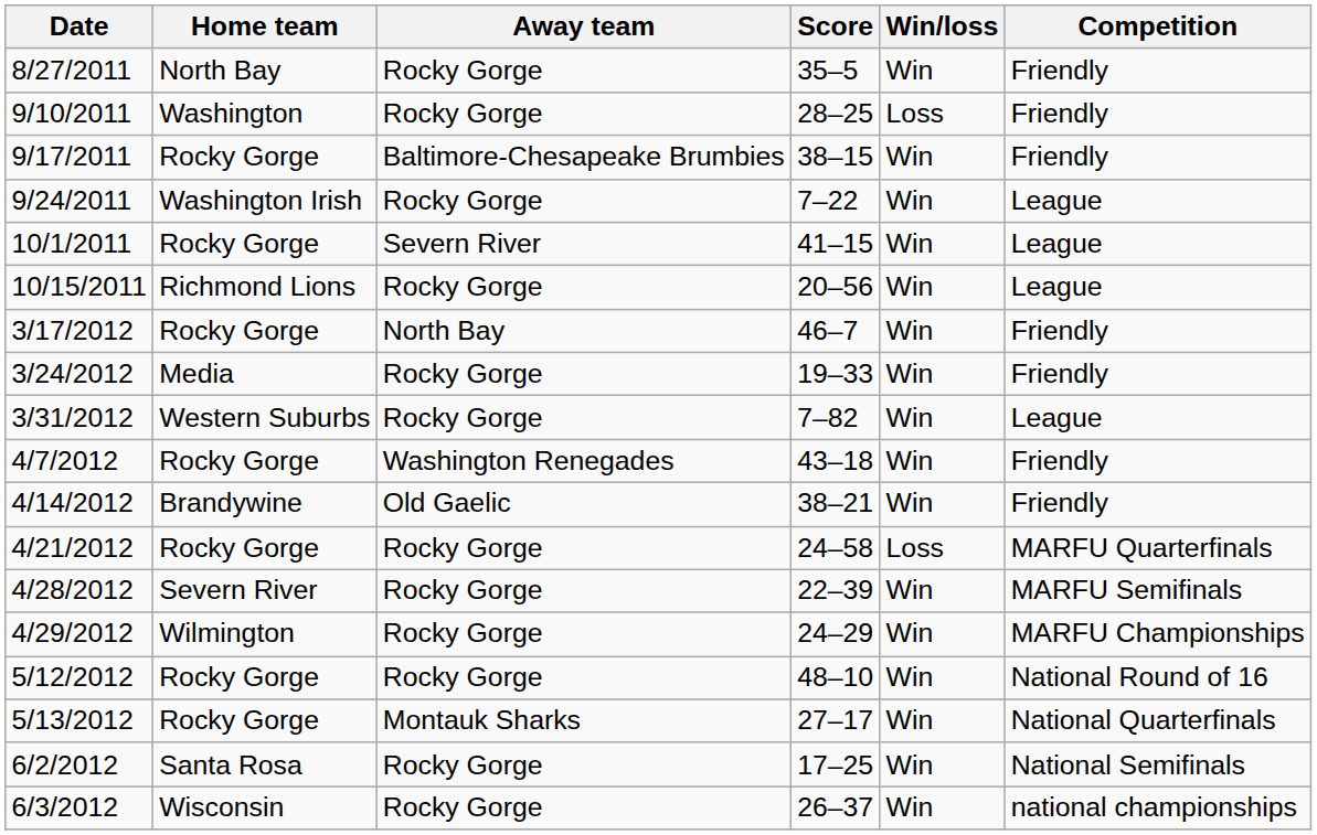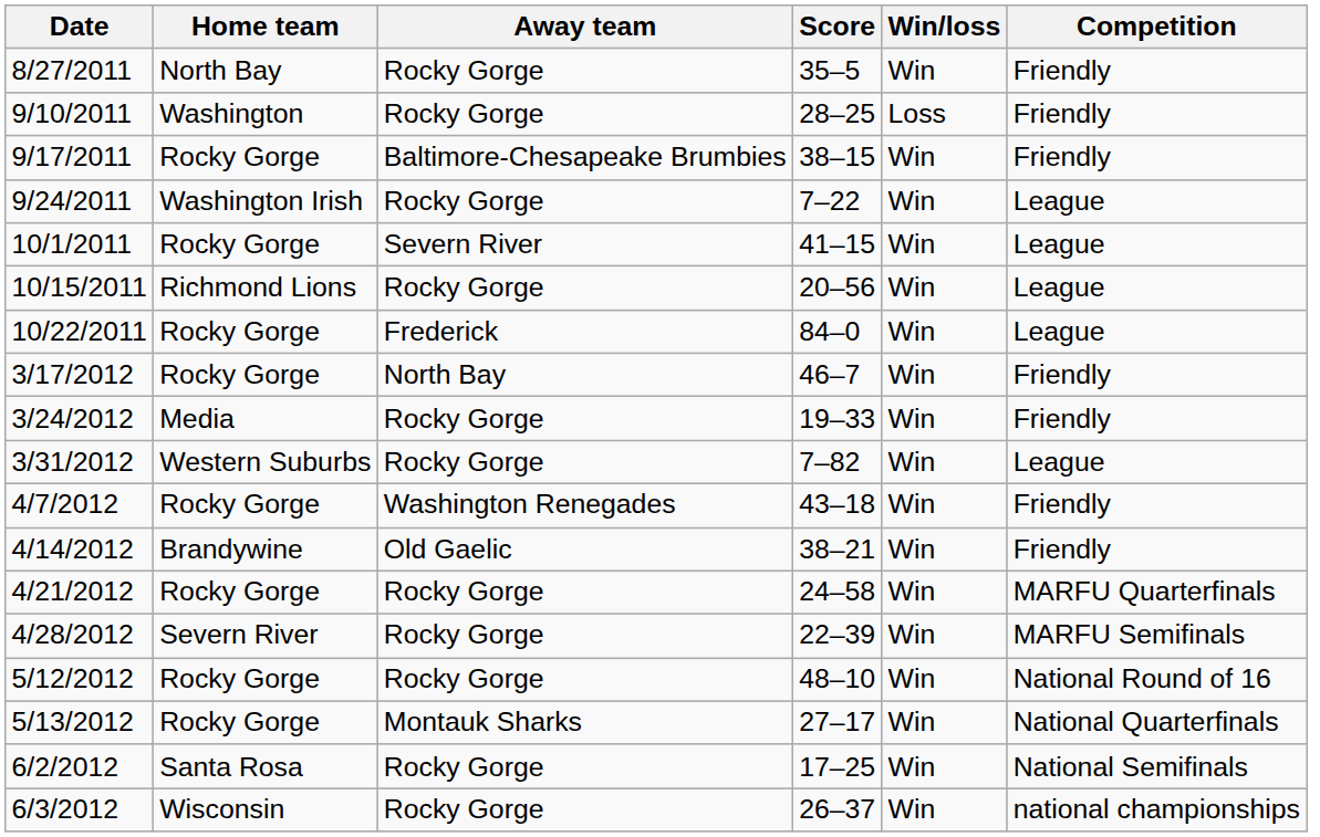 <table class="wikitable">
 <tr>
 <th>Date</th>
 <th>Home team</th>
 <th>Away team</th>
 <th>Score</th>
 <th>Win/loss</th>
 <th>Competition</th>
 </tr>
 <tr>
 <td>8/27/2011</td>
 <td>North Bay</td>
 <td>Rocky Gorge</td>
 <td>35–5</td>
 <td>Win</td>
 <td>Friendly</td>
 </tr>
 <tr>
 <td>9/10/2011</td>
 <td>Washington</td>
 <td>Rocky Gorge</td>
 <td>28–25</td>
 <td>Loss</td>
 <td>Friendly</td>
 </tr>
 <tr>
 <td>9/17/2011</td>
 <td>Rocky Gorge</td>
 <td>Baltimore-Chesapeake Brumbies</td>
 <td>38–15</td>
 <td>Win</td>
 <td>Friendly</td>
 </tr>
 <tr>
 <td>9/24/2011</td>
 <td>Washington Irish</td>
 <td>Rocky Gorge</td>
 <td>7–22</td>
 <td>Win</td>
 <td>League</td>
 </tr>
 <tr>
 <td>10/1/2011</td>
 <td>Rocky Gorge</td>
 <td>Severn River</td>
 <td>41–15</td>
 <td>Win</td>
 <td>League</td>
 </tr>
 <tr>
 <td>10/15/2011</td>
 <td>Richmond Lions</td>
 <td>Rocky Gorge</td>
 <td>20–56</td>
 <td>Win</td>
 <td>League</td>
 </tr>
 <tr>
+<td>10/22/2011</td>
+<td>Rocky Gorge</td>
+<td>Frederick</td>
+<td>84–0</td>
+<td>Win</td>
+<td>League</td>
+</tr>
+<tr>
 <td>3/17/2012</td>
 <td>Rocky Gorge</td>
 <td>North Bay</td>
 <td>46–7</td>
 <td>Win</td>
 <td>Friendly</td>
 </tr>
 <tr>
 <td>3/24/2012</td>
 <td>Media</td>
 <td>Rocky Gorge</td>
 <td>19–33</td>
 <td>Win</td>
 <td>Friendly</td>
 </tr>
 <tr>
 <td>3/31/2012</td>
 <td>Western Suburbs</td>
 <td>Rocky Gorge</td>
 <td>7–82</td>
 <td>Win</td>
 <td>League</td>
 </tr>
 <tr>
 <td>4/7/2012</td>
 <td>Rocky Gorge</td>
 <td>Washington Renegades</td>
 <td>43–18</td>
 <td>Win</td>
 <td>Friendly</td>
 </tr>
 <tr>
 <td>4/14/2012</td>
 <td>Brandywine</td>
 <td>Old Gaelic</td>
 <td>38–21</td>
 <td>Win</td>
 <td>Friendly</td>
 </tr>
 <tr>
 <td>4/21/2012</td>
 <td>Rocky Gorge</td>
 <td>Rocky Gorge</td>
 <td>24–58</td>
-<td>Loss</td>
+<td>Win</td>
 <td>MARFU Quarterfinals</td>
 </tr>
 <tr>
 <td>4/28/2012</td>
 <td>Severn River</td>
 <td>Rocky Gorge</td>
 <td>22–39</td>
 <td>Win</td>
 <td>MARFU Semifinals</td>
-</tr>
-<tr>
-<td>4/29/2012</td>
-<td>Wilmington</td>
-<td>Rocky Gorge</td>
-<td>24–29</td>
-<td>Win</td>
-<td>MARFU Championships</td>
 </tr>
 <tr>
 <td>5/12/2012</td>
 <td>Rocky Gorge</td>
 <td>Rocky Gorge</td>
 <td>48–10</td>
 <td>Win</td>
 <td>National Round of 16</td>
 </tr>
 <tr>
 <td>5/13/2012</td>
 <td>Rocky Gorge</td>
 <td>Montauk Sharks</td>
 <td>27–17</td>
 <td>Win</td>
 <td>National Quarterfinals</td>
 </tr>
 <tr>
 <td>6/2/2012</td>
 <td>Santa Rosa</td>
 <td>Rocky Gorge</td>
 <td>17–25</td>
 <td>Win</td>
 <td>National Semifinals</td>
 </tr>
 <tr>
 <td>6/3/2012</td>
 <td>Wisconsin</td>
 <td>Rocky Gorge</td>
 <td>26–37</td>
 <td>Win</td>
 <td>national championships</td>
 </tr>
 </table>
